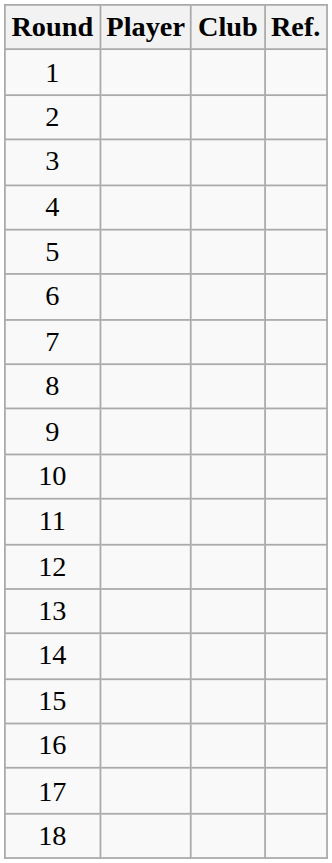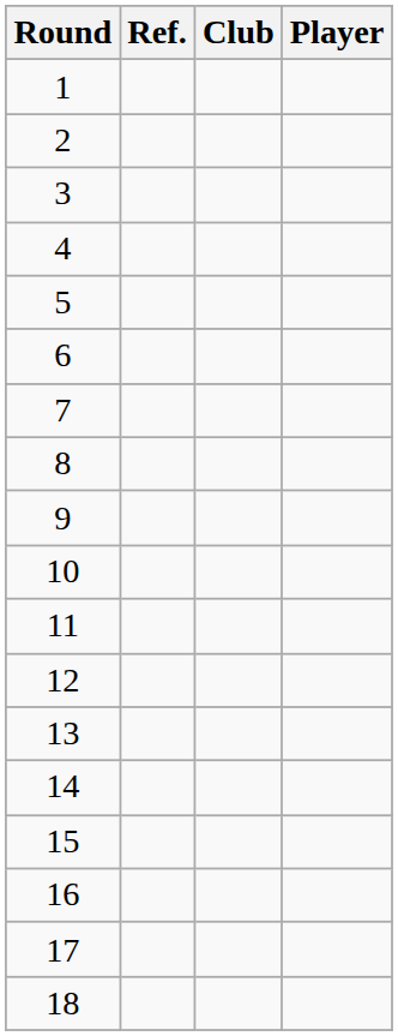 <table class="wikitable sortable" style="text-align:center">
 <tr>
 <th>Round</th>
+<th class="unsortable">Ref.</th>
+<th>Club</th>
 <th>Player</th>
-<th>Club</th>
-<th class="unsortable">Ref.</th>
 </tr>
 <tr>
 <td>1</td>
+<td></td>
 <td style="text-align:left;"></td>
 <td style="text-align:left;"></td>
-<td></td>
 </tr>
 <tr>
 <td>2</td>
+<td></td>
 <td style="text-align:left;"></td>
 <td style="text-align:left;"></td>
-<td></td>
 </tr>
 <tr>
 <td>3</td>
+<td></td>
 <td style="text-align:left;"><strong></strong></td>
 <td style="text-align:left;"><strong></strong></td>
-<td></td>
 </tr>
 <tr>
 <td>4</td>
+<td></td>
 <td style="text-align:left;"></td>
 <td style="text-align:left;"></td>
-<td></td>
 </tr>
 <tr>
 <td>5</td>
+<td></td>
 <td style="text-align:left;"></td>
 <td style="text-align:left;"></td>
-<td></td>
 </tr>
 <tr>
 <td>6</td>
+<td></td>
 <td style="text-align:left;"></td>
 <td style="text-align:left;"></td>
-<td></td>
 </tr>
 <tr>
 <td>7</td>
+<td></td>
 <td style="text-align:left;"></td>
 <td style="text-align:left;"></td>
-<td></td>
 </tr>
 <tr>
 <td>8</td>
+<td></td>
 <td style="text-align:left;"></td>
 <td style="text-align:left;"></td>
-<td></td>
 </tr>
 <tr>
 <td>9</td>
 <td></td>
 <td></td>
 <td></td>
 </tr>
 <tr>
 <td>10</td>
+<td></td>
 <td style="text-align:left;"></td>
 <td style="text-align:left;"></td>
-<td></td>
 </tr>
 <tr>
 <td>11</td>
+<td></td>
 <td style="text-align:left;"></td>
 <td style="text-align:left;"></td>
-<td></td>
 </tr>
 <tr>
 <td>12</td>
+<td></td>
 <td style="text-align:left;"></td>
 <td style="text-align:left;"></td>
-<td></td>
 </tr>
 <tr>
 <td>13</td>
+<td></td>
 <td style="text-align:left;"></td>
 <td style="text-align:left;"></td>
-<td></td>
 </tr>
 <tr>
 <td>14</td>
+<td></td>
 <td style="text-align:left;"></td>
 <td style="text-align:left;"></td>
-<td></td>
 </tr>
 <tr>
 <td>15</td>
+<td></td>
 <td style="text-align:left;"></td>
 <td style="text-align:left;"></td>
-<td></td>
 </tr>
 <tr>
 <td>16</td>
+<td></td>
 <td style="text-align:left;"></td>
 <td style="text-align:left;"></td>
-<td></td>
 </tr>
 <tr>
 <td>17</td>
+<td></td>
 <td style="text-align:left;"></td>
 <td style="text-align:left;"></td>
-<td></td>
 </tr>
 <tr>
 <td>18</td>
+<td></td>
 <td style="text-align:left;"></td>
 <td style="text-align:left;"></td>
-<td></td>
 </tr>
 </table>
